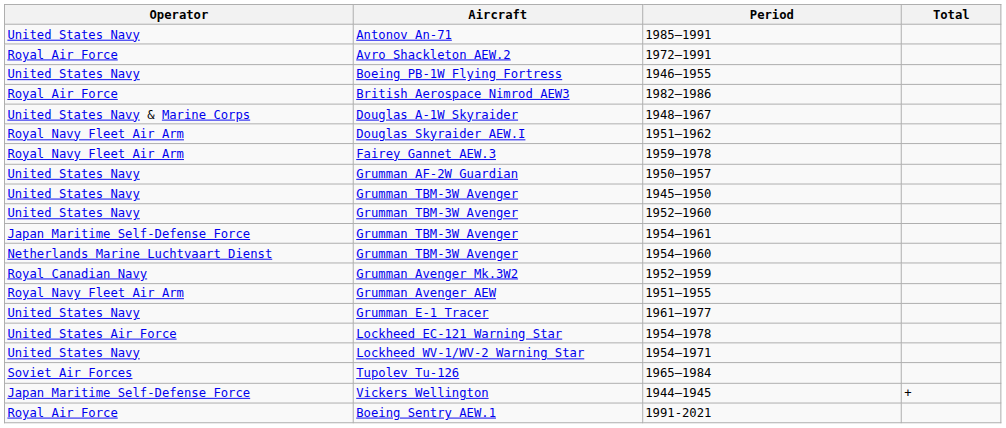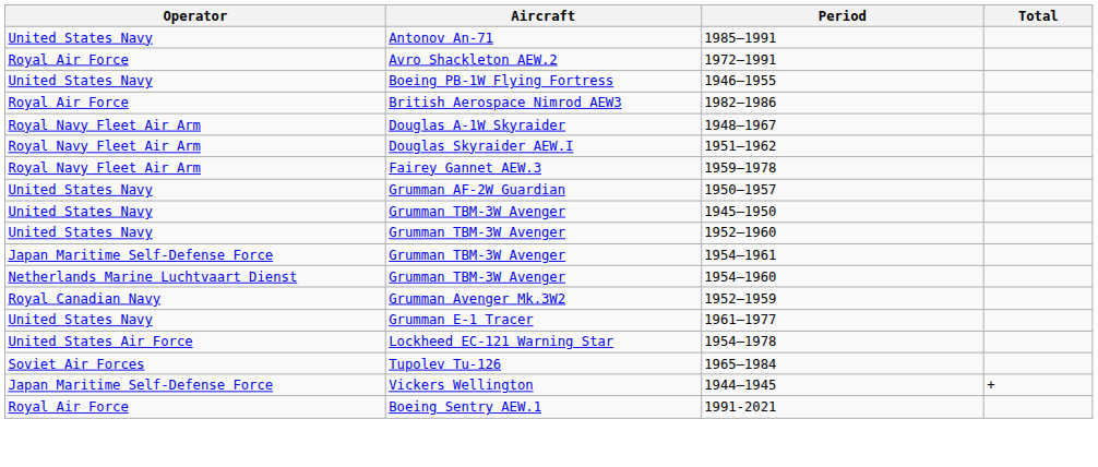 <table class="wikitable sortable" style="width:67%;">
 <tr>
 <th width=35%>Operator</th>
 <th width=29%>Aircraft</th>
 <th width=26%>Period</th>
 <th width=12%>Total</th>
 </tr>
 <tr>
 <td><a href='#'>United States Navy</a></td>
 <td><a href='#'>Antonov An-71</a></td>
 <td>1985–1991</td>
 <td></td>
 </tr>
 <tr>
 <td><a href='#'>Royal Air Force</a></td>
 <td><a href='#'>Avro Shackleton AEW.2</a></td>
 <td>1972–1991</td>
 <td></td>
 </tr>
 <tr>
 <td><a href='#'>United States Navy</a></td>
 <td><a href='#'>Boeing PB-1W Flying Fortress</a></td>
 <td>1946–1955</td>
 <td></td>
 </tr>
 <tr>
 <td><a href='#'>Royal Air Force</a></td>
 <td><a href='#'>British Aerospace Nimrod AEW3</a></td>
 <td>1982–1986</td>
 <td></td>
 </tr>
 <tr>
-<td><a href='#'>United States Navy</a> & <a href='#'>Marine Corps</a></td>
+<td><a href='#'>Royal Navy Fleet Air Arm</a></td>
 <td><a href='#'>Douglas A-1W Skyraider</a></td>
 <td>1948–1967</td>
 <td></td>
 </tr>
 <tr>
 <td><a href='#'>Royal Navy Fleet Air Arm</a></td>
 <td><a href='#'>Douglas Skyraider AEW.I</a></td>
 <td>1951–1962</td>
 <td></td>
 </tr>
 <tr>
 <td><a href='#'>Royal Navy Fleet Air Arm</a></td>
 <td><a href='#'>Fairey Gannet AEW.3</a></td>
 <td>1959–1978</td>
 <td></td>
 </tr>
 <tr>
 <td><a href='#'>United States Navy</a></td>
 <td><a href='#'>Grumman AF-2W Guardian</a></td>
 <td>1950–1957</td>
 <td></td>
 </tr>
 <tr>
 <td><a href='#'>United States Navy</a></td>
 <td><a href='#'>Grumman TBM-3W Avenger</a></td>
 <td>1945–1950</td>
 <td></td>
 </tr>
 <tr>
 <td><a href='#'>United States Navy</a></td>
 <td><a href='#'>Grumman TBM-3W Avenger</a></td>
 <td>1952–1960</td>
 <td></td>
 </tr>
 <tr>
 <td><a href='#'>Japan Maritime Self-Defense Force</a></td>
 <td><a href='#'>Grumman TBM-3W Avenger</a></td>
 <td>1954–1961</td>
 <td></td>
 </tr>
 <tr>
 <td><a href='#'>Netherlands Marine Luchtvaart Dienst</a></td>
 <td><a href='#'>Grumman TBM-3W Avenger</a></td>
 <td>1954–1960</td>
 <td></td>
 </tr>
 <tr>
 <td><a href='#'>Royal Canadian Navy</a></td>
 <td><a href='#'>Grumman Avenger Mk.3W2</a></td>
 <td>1952–1959</td>
 <td></td>
 </tr>
 <tr>
-<td><a href='#'>Royal Navy Fleet Air Arm</a></td>
-<td><a href='#'>Grumman Avenger AEW</a></td>
-<td>1951–1955</td>
-<td></td>
-</tr>
-<tr>
 <td><a href='#'>United States Navy</a></td>
 <td><a href='#'>Grumman E-1 Tracer</a></td>
 <td>1961–1977</td>
 <td></td>
 </tr>
 <tr>
 <td><a href='#'>United States Air Force</a></td>
 <td><a href='#'>Lockheed EC-121 Warning Star</a></td>
 <td>1954–1978</td>
-<td></td>
-</tr>
-<tr>
-<td><a href='#'>United States Navy</a></td>
-<td><a href='#'>Lockheed WV-1/WV-2 Warning Star</a></td>
-<td>1954–1971</td>
 <td></td>
 </tr>
 <tr>
 <td><a href='#'>Soviet Air Forces</a></td>
 <td><a href='#'>Tupolev Tu-126</a></td>
 <td>1965–1984</td>
 <td></td>
 </tr>
 <tr>
 <td><a href='#'>Japan Maritime Self-Defense Force</a></td>
 <td><a href='#'>Vickers Wellington</a></td>
 <td>1944–1945</td>
 <td>+</td>
 </tr>
 <tr>
 <td><a href='#'>Royal Air Force</a></td>
 <td><a href='#'>Boeing Sentry AEW.1</a></td>
 <td>1991-2021</td>
 <td></td>
 </tr>
 </table>
